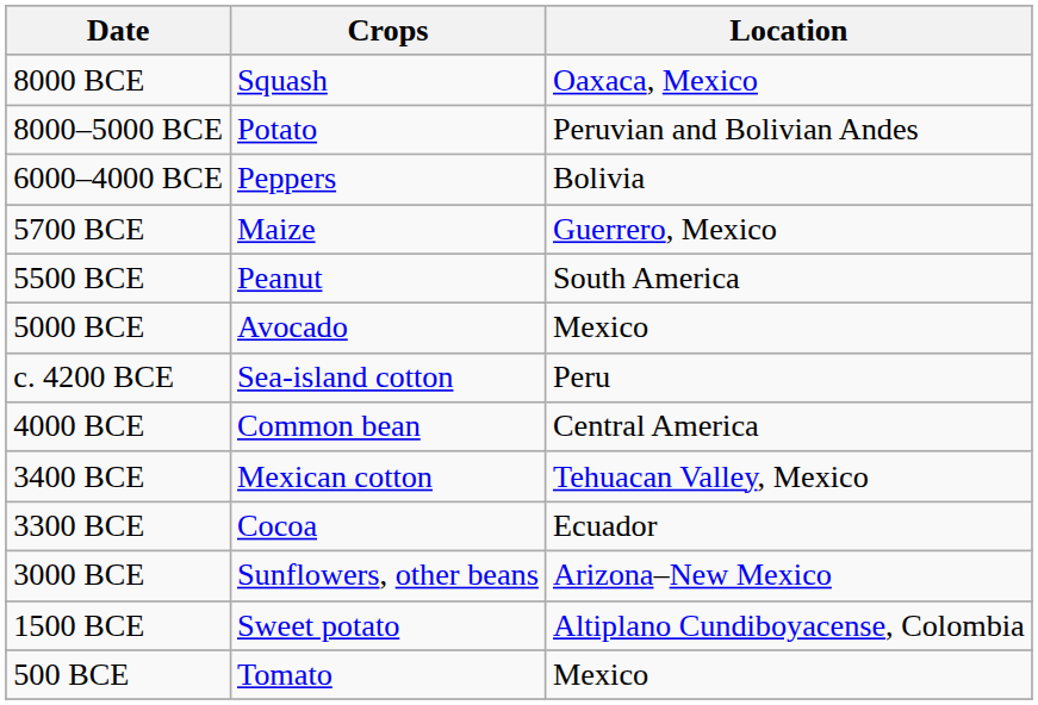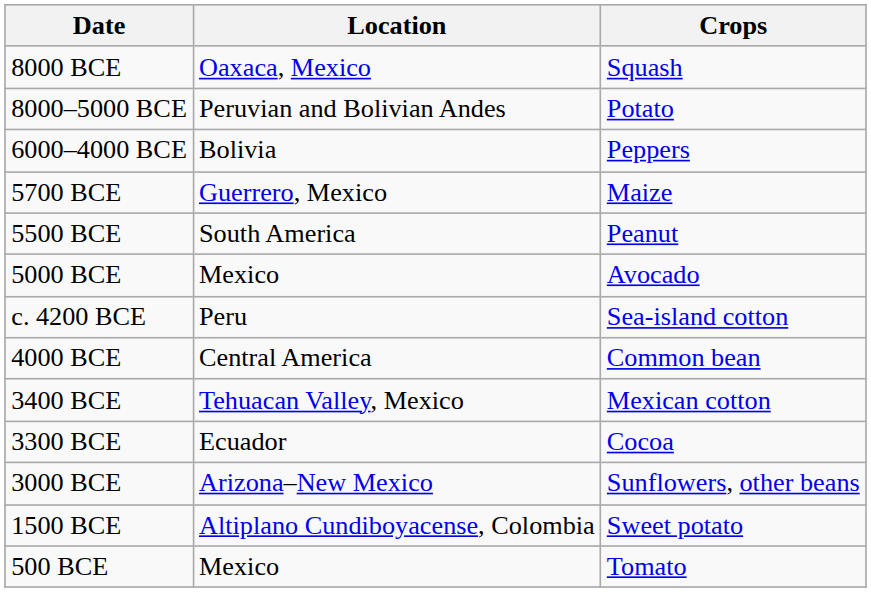 <table class="wikitable sortable mw-collapsible" style="margin-left: auto; margin-right: auto; border: none;">
 <tr>
 <th>Date</th>
+<th>Location</th>
 <th>Crops</th>
-<th>Location</th>
 </tr>
 <tr>
 <td>8000 BCE</td>
+<td><a href='#'>Oaxaca</a>, <a href='#'>Mexico</a></td>
 <td><a href='#'>Squash</a></td>
-<td><a href='#'>Oaxaca</a>, <a href='#'>Mexico</a></td>
 </tr>
 <tr>
 <td>8000–5000 BCE</td>
+<td>Peruvian and Bolivian Andes</td>
 <td><a href='#'>Potato</a></td>
-<td>Peruvian and Bolivian Andes</td>
 </tr>
 <tr>
 <td>6000–4000 BCE</td>
+<td>Bolivia</td>
 <td><a href='#'>Peppers</a></td>
-<td>Bolivia</td>
 </tr>
 <tr>
 <td>5700 BCE</td>
+<td><a href='#'>Guerrero</a>, Mexico</td>
 <td><a href='#'>Maize</a></td>
-<td><a href='#'>Guerrero</a>, Mexico</td>
 </tr>
 <tr>
 <td>5500 BCE</td>
+<td>South America</td>
 <td><a href='#'>Peanut</a></td>
-<td>South America</td>
 </tr>
 <tr>
 <td>5000 BCE</td>
+<td>Mexico</td>
 <td><a href='#'>Avocado</a></td>
-<td>Mexico</td>
 </tr>
 <tr>
 <td>c. 4200 BCE</td>
+<td>Peru</td>
 <td><a href='#'>Sea-island cotton</a></td>
-<td>Peru</td>
 </tr>
 <tr>
 <td>4000 BCE</td>
+<td>Central America</td>
 <td><a href='#'>Common bean</a></td>
-<td>Central America</td>
 </tr>
 <tr>
 <td>3400 BCE</td>
+<td><a href='#'>Tehuacan Valley</a>, Mexico</td>
 <td><a href='#'>Mexican cotton</a></td>
-<td><a href='#'>Tehuacan Valley</a>, Mexico</td>
 </tr>
 <tr>
 <td>3300 BCE</td>
+<td>Ecuador</td>
 <td><a href='#'>Cocoa</a></td>
-<td>Ecuador</td>
 </tr>
 <tr>
 <td>3000 BCE</td>
+<td><a href='#'>Arizona</a>–<a href='#'>New Mexico</a></td>
 <td><a href='#'>Sunflowers</a>, <a href='#'>other beans</a></td>
-<td><a href='#'>Arizona</a>–<a href='#'>New Mexico</a></td>
 </tr>
 <tr>
 <td>1500 BCE</td>
+<td><a href='#'>Altiplano Cundiboyacense</a>, Colombia</td>
 <td><a href='#'>Sweet potato</a></td>
-<td><a href='#'>Altiplano Cundiboyacense</a>, Colombia</td>
 </tr>
 <tr>
 <td>500 BCE</td>
+<td>Mexico</td>
 <td><a href='#'>Tomato</a></td>
-<td>Mexico</td>
 </tr>
 </table>
